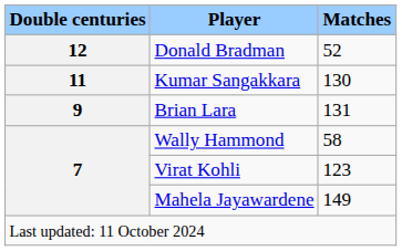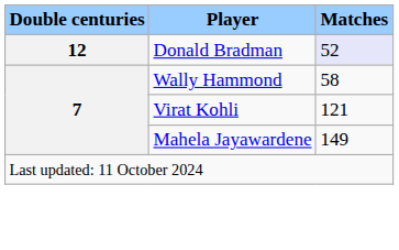 <table class="wikitable">
 <tr style="background:#9cf; text-align:center;">
 <td><strong>Double centuries</strong></td>
 <td><strong>Player</strong></td>
 <td><strong>Matches</strong></td>
 </tr>
 <tr>
 <th>12</th>
 <td> <a href='#'>Donald Bradman</a></td>
-<td>52</td>
-</tr>
-<tr>
-<th>11</th>
-<td> <a href='#'>Kumar Sangakkara</a></td>
-<td>130</td>
-</tr>
-<tr>
-<th>9</th>
-<td> <a href='#'>Brian Lara</a></td>
-<td>131</td>
+<td style="background: lavender;">52</td>
 </tr>
 <tr>
 <th rowspan="3" style="vertical-align:middle;">7</th>
 <td> <a href='#'>Wally Hammond</a></td>
 <td>58</td>
 </tr>
 <tr>
 <td> <a href='#'>Virat Kohli</a></td>
-<td>123</td>
+<td>121</td>
 </tr>
 <tr>
 <td> <a href='#'>Mahela Jayawardene</a></td>
 <td>149</td>
 </tr>
 <tr>
 <td colspan="3"><small>Last updated: 11 October 2024</small></td>
 </tr>
 </table>
